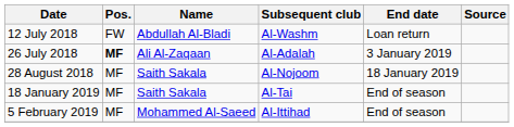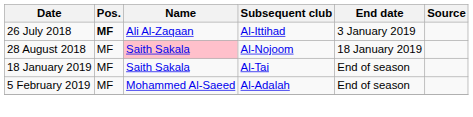 <table class="wikitable" style="text-align:left">
 <tr>
 <th>Date</th>
 <th>Pos.</th>
 <th>Name</th>
 <th>Subsequent club</th>
 <th>End date</th>
 <th>Source</th>
 </tr>
 <tr>
-<td>12 July 2018</td>
-<td>FW</td>
-<td> <a href='#'>Abdullah Al-Bladi</a></td>
-<td> <a href='#'>Al-Washm</a></td>
-<td>Loan return</td>
-<td></td>
-</tr>
-<tr>
 <td>26 July 2018</td>
 <td><strong>MF</strong></td>
 <td> <a href='#'>Ali Al-Zaqaan</a></td>
-<td> <a href='#'>Al-Adalah</a></td>
+<td> <a href='#'>Al-Ittihad</a></td>
 <td>3 January 2019</td>
 <td></td>
 </tr>
 <tr>
 <td>28 August 2018</td>
 <td>MF</td>
-<td> <a href='#'>Saith Sakala</a></td>
+<td style="background: pink;"> <a href='#'>Saith Sakala</a></td>
 <td> <a href='#'>Al-Nojoom</a></td>
 <td>18 January 2019</td>
 <td></td>
 </tr>
 <tr>
 <td>18 January 2019</td>
 <td>MF</td>
 <td> <a href='#'>Saith Sakala</a></td>
 <td> <a href='#'>Al-Tai</a></td>
 <td>End of season</td>
 <td></td>
 </tr>
 <tr>
 <td>5 February 2019</td>
 <td>MF</td>
 <td> <a href='#'>Mohammed Al-Saeed</a></td>
-<td> <a href='#'>Al-Ittihad</a></td>
+<td> <a href='#'>Al-Adalah</a></td>
 <td>End of season</td>
 <td></td>
 </tr>
 <tr>
 </tr>
 </table>
